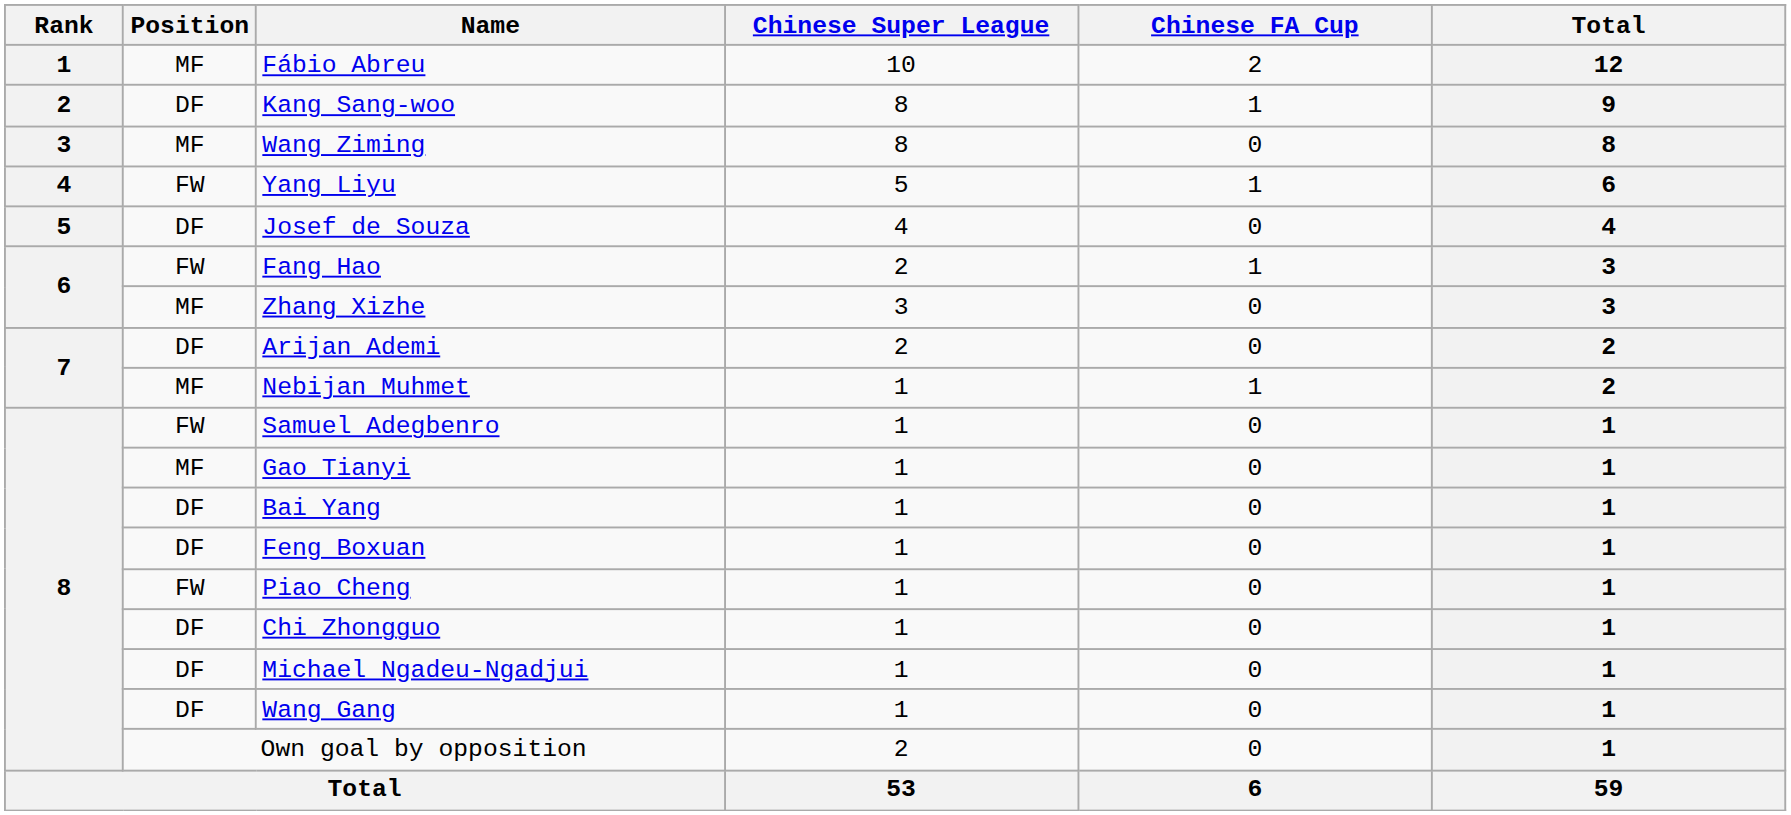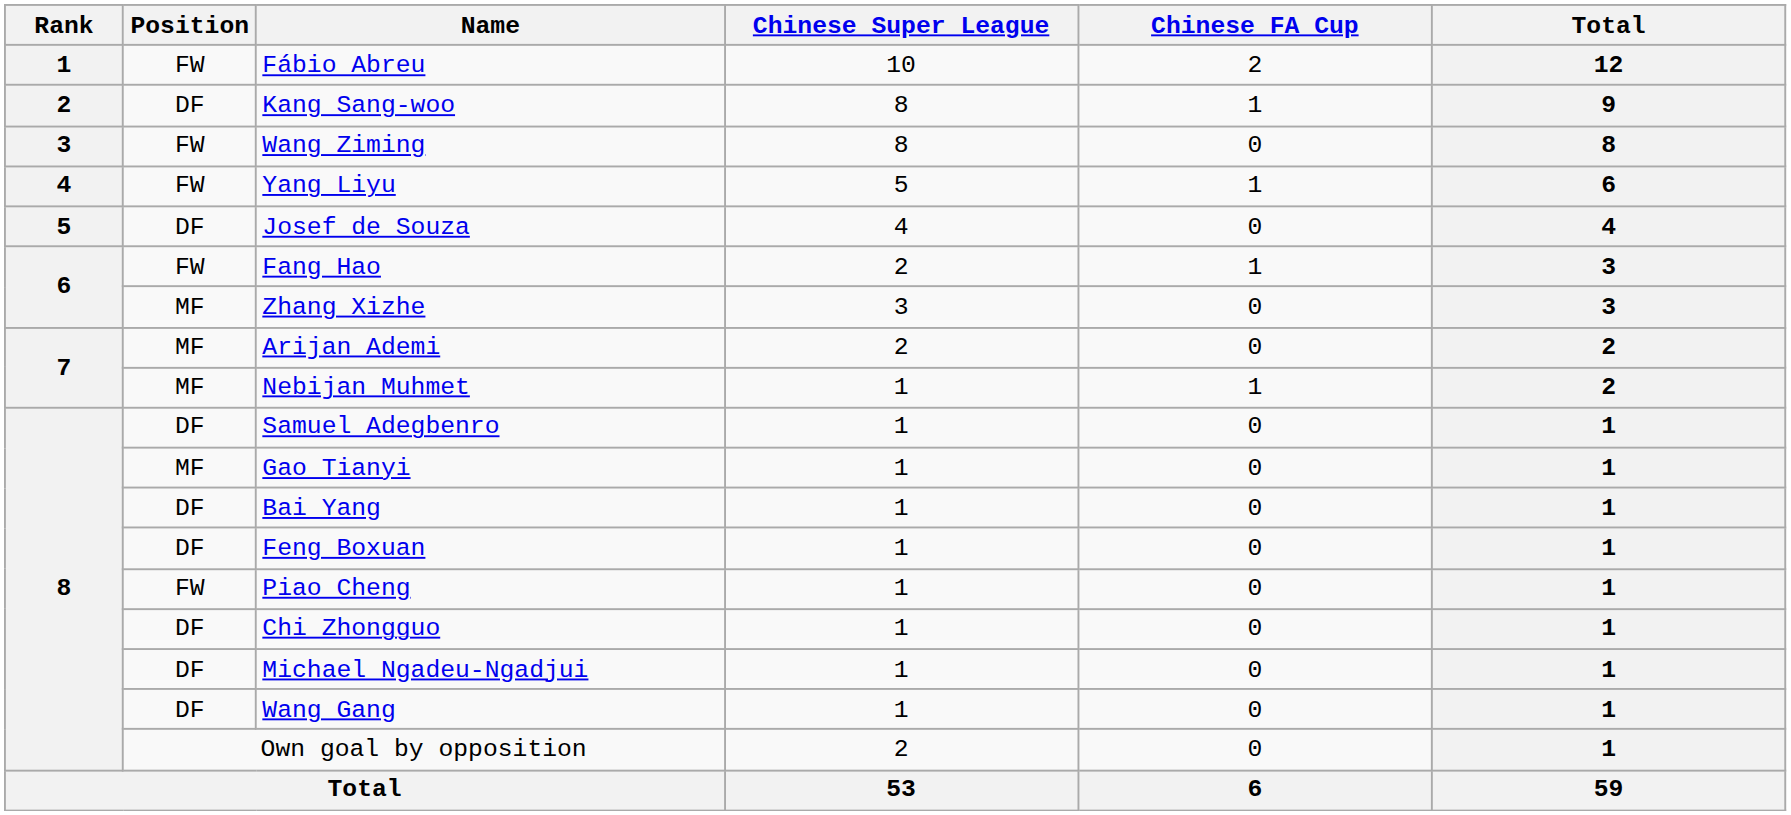 <table class="wikitable" style="text-align: center;">
 <tr>
 <th style="width:56px;">Rank</th>
 <th style="width:64px;">Position</th>
 <th style="width:240px;">Name</th>
 <th style="width:180px;"><a href='#'>Chinese Super League</a></th>
 <th style="width:180px;"><a href='#'>Chinese FA Cup</a></th>
 <th style="width:180px;"><strong>Total</strong></th>
 </tr>
 <tr>
 <th>1</th>
-<td>MF</td>
+<td>FW</td>
 <td align="left"> <a href='#'>Fábio Abreu</a></td>
 <td>10</td>
 <td>2</td>
 <th>12</th>
 </tr>
 <tr>
 <th>2</th>
 <td>DF</td>
 <td align="left"> <a href='#'>Kang Sang-woo</a></td>
 <td>8</td>
 <td>1</td>
 <th>9</th>
 </tr>
 <tr>
 <th>3</th>
-<td>MF</td>
+<td>FW</td>
 <td align="left"> <a href='#'>Wang Ziming</a></td>
 <td>8</td>
 <td>0</td>
 <th>8</th>
 </tr>
 <tr>
 <th>4</th>
 <td>FW</td>
 <td align="left"> <a href='#'>Yang Liyu</a></td>
 <td>5</td>
 <td>1</td>
 <th>6</th>
 </tr>
 <tr>
 <th>5</th>
 <td>DF</td>
 <td align="left"> <a href='#'>Josef de Souza</a></td>
 <td>4</td>
 <td>0</td>
 <th>4</th>
 </tr>
 <tr>
 <th rowspan="2">6</th>
 <td>FW</td>
 <td align="left"> <a href='#'>Fang Hao</a></td>
 <td>2</td>
 <td>1</td>
 <th>3</th>
 </tr>
 <tr>
 <td>MF</td>
 <td align="left"> <a href='#'>Zhang Xizhe</a></td>
 <td>3</td>
 <td>0</td>
 <th>3</th>
 </tr>
 <tr>
 <th rowspan="2">7</th>
-<td>DF</td>
+<td>MF</td>
 <td align="left"> <a href='#'>Arijan Ademi</a></td>
 <td>2</td>
 <td>0</td>
 <th>2</th>
 </tr>
 <tr>
 <td>MF</td>
 <td align="left"> <a href='#'>Nebijan Muhmet</a></td>
 <td>1</td>
 <td>1</td>
 <th>2</th>
 </tr>
 <tr>
 <th rowspan="9">8</th>
-<td>FW</td>
+<td>DF</td>
 <td align="left"> <a href='#'>Samuel Adegbenro</a></td>
 <td>1</td>
 <td>0</td>
 <th>1</th>
 </tr>
 <tr>
 <td>MF</td>
 <td align="left"> <a href='#'>Gao Tianyi</a></td>
 <td>1</td>
 <td>0</td>
 <th>1</th>
 </tr>
 <tr>
 <td>DF</td>
 <td align="left"> <a href='#'>Bai Yang</a></td>
 <td>1</td>
 <td>0</td>
 <th>1</th>
 </tr>
 <tr>
 <td>DF</td>
 <td align="left"> <a href='#'>Feng Boxuan</a></td>
 <td>1</td>
 <td>0</td>
 <th>1</th>
 </tr>
 <tr>
 <td>FW</td>
 <td align="left"> <a href='#'>Piao Cheng</a></td>
 <td>1</td>
 <td>0</td>
 <th>1</th>
 </tr>
 <tr>
 <td>DF</td>
 <td align="left"> <a href='#'>Chi Zhongguo</a></td>
 <td>1</td>
 <td>0</td>
 <th>1</th>
 </tr>
 <tr>
 <td>DF</td>
 <td align="left"> <a href='#'>Michael Ngadeu-Ngadjui</a></td>
 <td>1</td>
 <td>0</td>
 <th>1</th>
 </tr>
 <tr>
 <td>DF</td>
 <td align="left"> <a href='#'>Wang Gang</a></td>
 <td>1</td>
 <td>0</td>
 <th>1</th>
 </tr>
 <tr>
 <td colspan="2">Own goal by opposition</td>
 <td>2</td>
 <td>0</td>
 <th>1</th>
 </tr>
 <tr>
 <th colspan="3"><strong>Total</strong></th>
 <th>53</th>
 <th>6</th>
 <th>59</th>
 </tr>
 </table>
